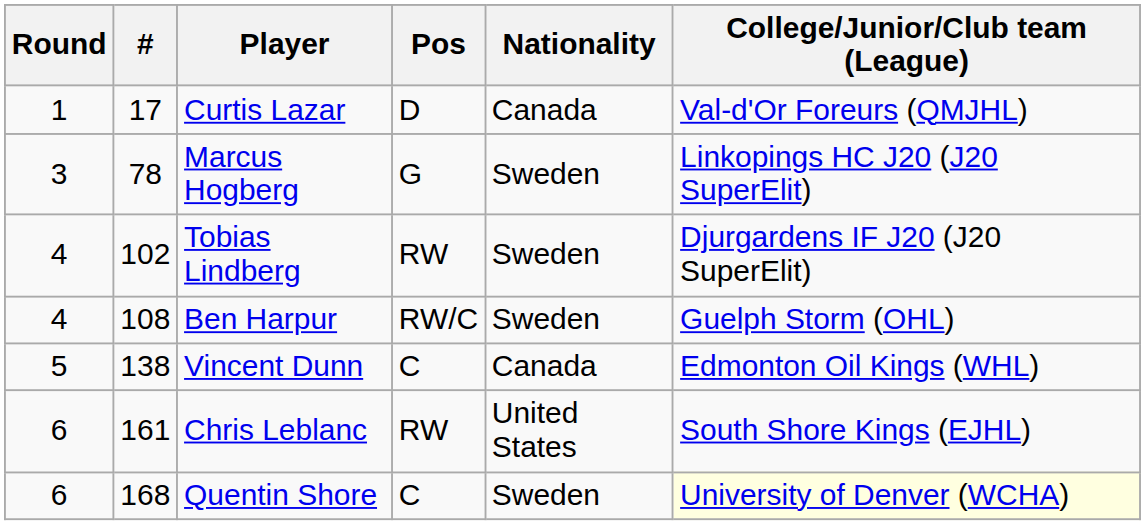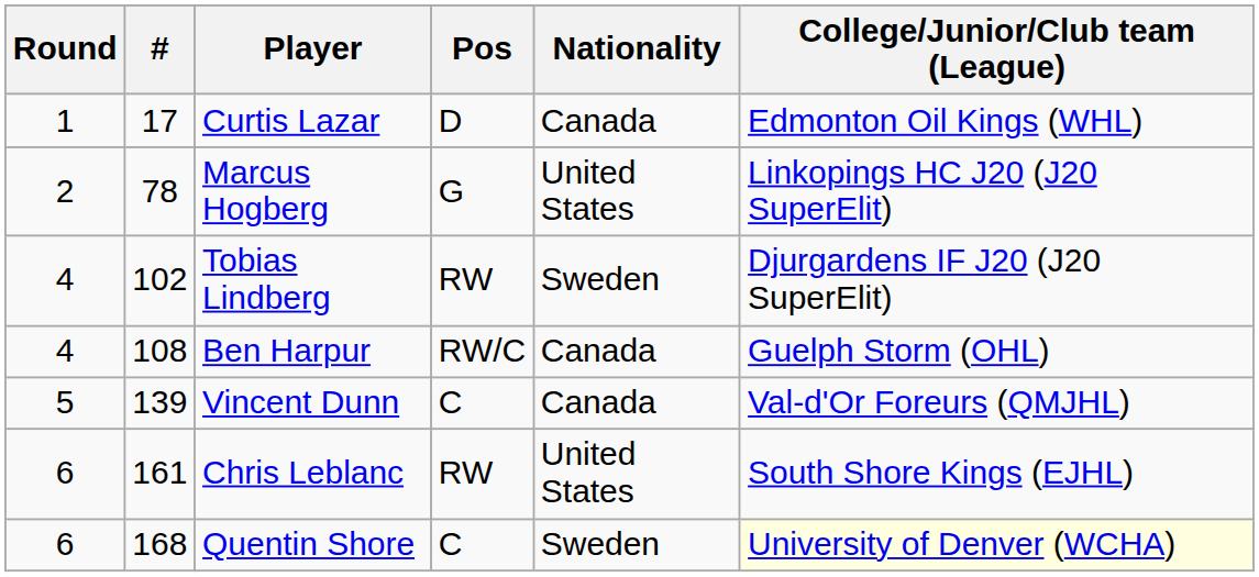 <table class="wikitable">
 <tr>
 <th>Round</th>
 <th>#</th>
 <th>Player</th>
 <th>Pos</th>
 <th>Nationality</th>
 <th>College/Junior/Club team (League)</th>
 </tr>
 <tr>
 <td style="text-align:center">1</td>
 <td style="text-align:center">17</td>
 <td><a href='#'>Curtis Lazar</a></td>
 <td>D</td>
 <td> Canada</td>
-<td><a href='#'>Val-d'Or Foreurs</a> (<a href='#'>QMJHL</a>)</td>
+<td><a href='#'>Edmonton Oil Kings</a> (<a href='#'>WHL</a>)</td>
 </tr>
 <tr>
-<td style="text-align:center">3</td>
+<td style="text-align:center">2</td>
 <td style="text-align:center">78</td>
 <td><a href='#'>Marcus Hogberg</a></td>
 <td>G</td>
-<td> Sweden</td>
+<td> United States</td>
 <td><a href='#'>Linkopings HC J20</a> (<a href='#'>J20 SuperElit</a>)</td>
 </tr>
 <tr>
 <td style="text-align:center">4</td>
 <td style="text-align:center">102</td>
 <td><a href='#'>Tobias Lindberg</a></td>
 <td>RW</td>
 <td> Sweden</td>
 <td><a href='#'>Djurgardens IF J20</a> (J20 SuperElit)</td>
 </tr>
 <tr>
 <td style="text-align:center">4</td>
 <td style="text-align:center">108</td>
 <td><a href='#'>Ben Harpur</a></td>
 <td>RW/C</td>
-<td> Sweden</td>
+<td> Canada</td>
 <td><a href='#'>Guelph Storm</a> (<a href='#'>OHL</a>)</td>
 </tr>
 <tr>
 <td style="text-align:center">5</td>
-<td style="text-align:center">138</td>
+<td style="text-align:center">139</td>
 <td><a href='#'>Vincent Dunn</a></td>
 <td>C</td>
 <td> Canada</td>
-<td><a href='#'>Edmonton Oil Kings</a> (<a href='#'>WHL</a>)</td>
+<td><a href='#'>Val-d'Or Foreurs</a> (<a href='#'>QMJHL</a>)</td>
 </tr>
 <tr>
 <td style="text-align:center">6</td>
 <td style="text-align:center">161</td>
 <td><a href='#'>Chris Leblanc</a></td>
 <td>RW</td>
 <td> United States</td>
 <td><a href='#'>South Shore Kings</a> (<a href='#'>EJHL</a>)</td>
 </tr>
 <tr>
 <td style="text-align:center">6</td>
 <td style="text-align:center">168</td>
 <td><a href='#'>Quentin Shore</a></td>
 <td>C</td>
 <td> Sweden</td>
 <td style="background: lightyellow;"><a href='#'>University of Denver</a> (<a href='#'>WCHA</a>)</td>
 </tr>
 </table>
